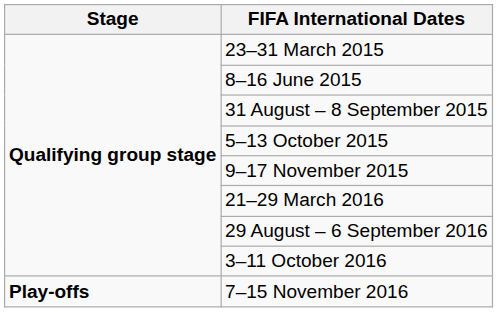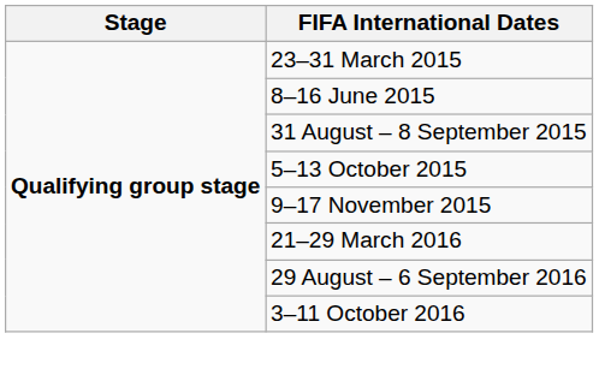 <table class="wikitable">
 <tr>
 <th>Stage</th>
 <th>FIFA International Dates</th>
 </tr>
 <tr>
 <td rowspan=8><strong>Qualifying group stage</strong></td>
 <td>23–31 March 2015</td>
 </tr>
 <tr>
 <td>8–16 June 2015</td>
 </tr>
 <tr>
 <td>31 August – 8 September 2015</td>
 </tr>
 <tr>
 <td>5–13 October 2015</td>
 </tr>
 <tr>
 <td>9–17 November 2015</td>
 </tr>
 <tr>
 <td>21–29 March 2016</td>
 </tr>
 <tr>
 <td>29 August – 6 September 2016</td>
 </tr>
 <tr>
 <td>3–11 October 2016</td>
 </tr>
-<tr>
-<td><strong>Play-offs</strong></td>
-<td>7–15 November 2016</td>
-</tr>
 </table>
